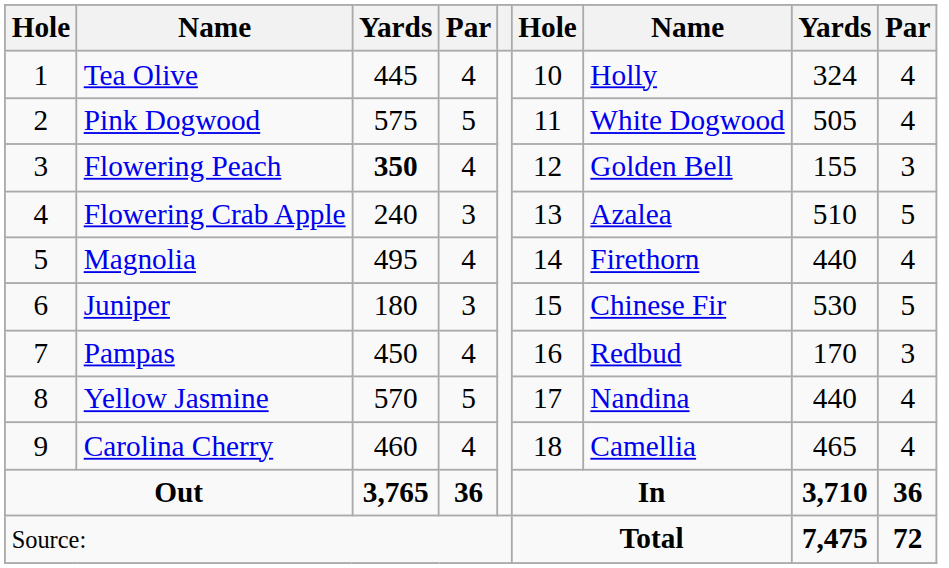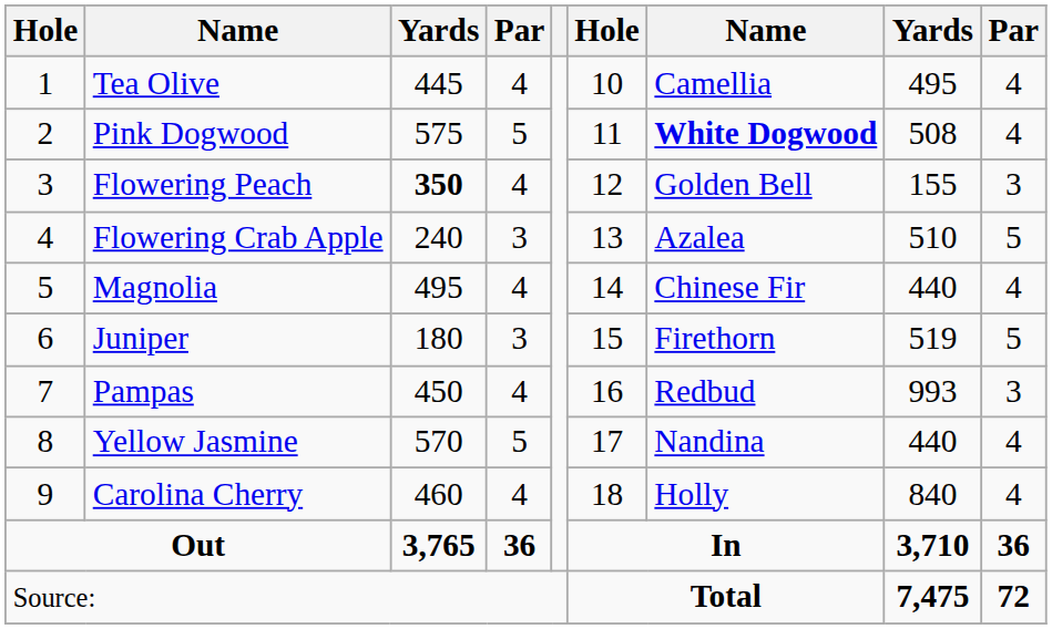 <table class=wikitable style="text-align: center">
 <tr>
 <th>Hole</th>
 <th>Name</th>
 <th>Yards</th>
 <th>Par</th>
 <th></th>
 <th>Hole</th>
 <th>Name</th>
 <th>Yards</th>
 <th>Par</th>
 </tr>
 <tr>
 <td>1</td>
 <td align=left><a href='#'>Tea Olive</a></td>
 <td>445</td>
 <td>4</td>
 <td rowspan=10></td>
 <td>10</td>
-<td align=left><a href='#'>Holly</a></td>
-<td>324</td>
+<td align=left><a href='#'>Camellia</a></td>
+<td>495</td>
 <td>4</td>
 </tr>
 <tr>
 <td>2</td>
 <td align=left><a href='#'>Pink Dogwood</a></td>
 <td>575</td>
 <td>5</td>
 <td>11</td>
-<td align=left><a href='#'>White Dogwood</a></td>
-<td>505</td>
+<td align=left><strong><a href='#'>White Dogwood</a></strong></td>
+<td>508</td>
 <td>4</td>
 </tr>
 <tr>
 <td>3</td>
 <td align=left><a href='#'>Flowering Peach</a></td>
 <td><strong>350</strong></td>
 <td>4</td>
 <td>12</td>
 <td align=left><a href='#'>Golden Bell</a></td>
 <td>155</td>
 <td>3</td>
 </tr>
 <tr>
 <td>4</td>
 <td align=left><a href='#'>Flowering Crab Apple</a></td>
 <td>240</td>
 <td>3</td>
 <td>13</td>
 <td align=left><a href='#'>Azalea</a></td>
 <td>510</td>
 <td>5</td>
 </tr>
 <tr>
 <td>5</td>
 <td align=left><a href='#'>Magnolia</a></td>
 <td>495</td>
 <td>4</td>
 <td>14</td>
-<td align=left><a href='#'>Firethorn</a></td>
+<td align=left><a href='#'>Chinese Fir</a></td>
 <td>440</td>
 <td>4</td>
 </tr>
 <tr>
 <td>6</td>
 <td align=left><a href='#'>Juniper</a></td>
 <td>180</td>
 <td>3</td>
 <td>15</td>
-<td align=left><a href='#'>Chinese Fir</a></td>
-<td>530</td>
+<td align=left><a href='#'>Firethorn</a></td>
+<td>519</td>
 <td>5</td>
 </tr>
 <tr>
 <td>7</td>
 <td align=left><a href='#'>Pampas</a></td>
 <td>450</td>
 <td>4</td>
 <td>16</td>
 <td align=left><a href='#'>Redbud</a></td>
-<td>170</td>
+<td>993</td>
 <td>3</td>
 </tr>
 <tr>
 <td>8</td>
 <td align=left><a href='#'>Yellow Jasmine</a></td>
 <td>570</td>
 <td>5</td>
 <td>17</td>
 <td align=left><a href='#'>Nandina</a></td>
 <td>440</td>
 <td>4</td>
 </tr>
 <tr>
 <td>9</td>
 <td align=left><a href='#'>Carolina Cherry</a></td>
 <td>460</td>
 <td>4</td>
 <td>18</td>
-<td align=left><a href='#'>Camellia</a></td>
-<td>465</td>
+<td align=left><a href='#'>Holly</a></td>
+<td>840</td>
 <td>4</td>
 </tr>
 <tr>
 <td colspan=2><strong>Out</strong></td>
 <td><strong>3,765</strong></td>
 <td><strong>36</strong></td>
 <td colspan=2><strong>In</strong></td>
 <td><strong>3,710</strong></td>
 <td><strong>36</strong></td>
 </tr>
 <tr>
 <td colspan=5 align=left><small>Source:</small></td>
 <td colspan=2><strong>Total</strong></td>
 <td><strong>7,475</strong></td>
 <td><strong>72</strong></td>
 </tr>
 </table>
